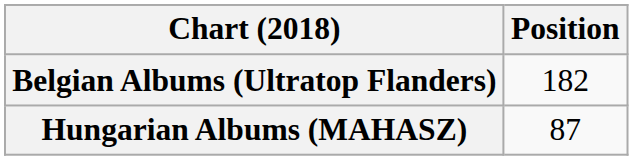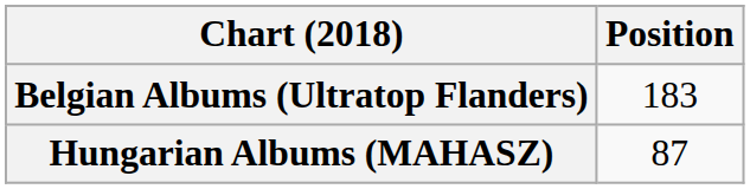 <table class="wikitable plainrowheaders" style="text-align:center">
 <tr>
 <th scope="col">Chart (2018)</th>
 <th scope="col">Position</th>
 </tr>
 <tr>
 <th scope="row">Belgian Albums (Ultratop Flanders)</th>
-<td>182</td>
+<td>183</td>
 </tr>
 <tr>
 <th scope="row">Hungarian Albums (MAHASZ)</th>
 <td>87</td>
 </tr>
 </table>
